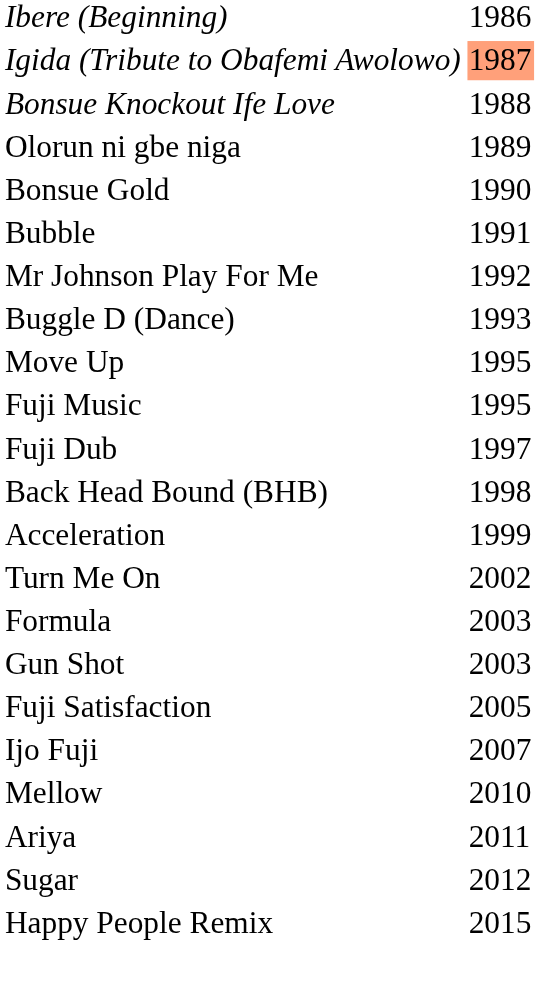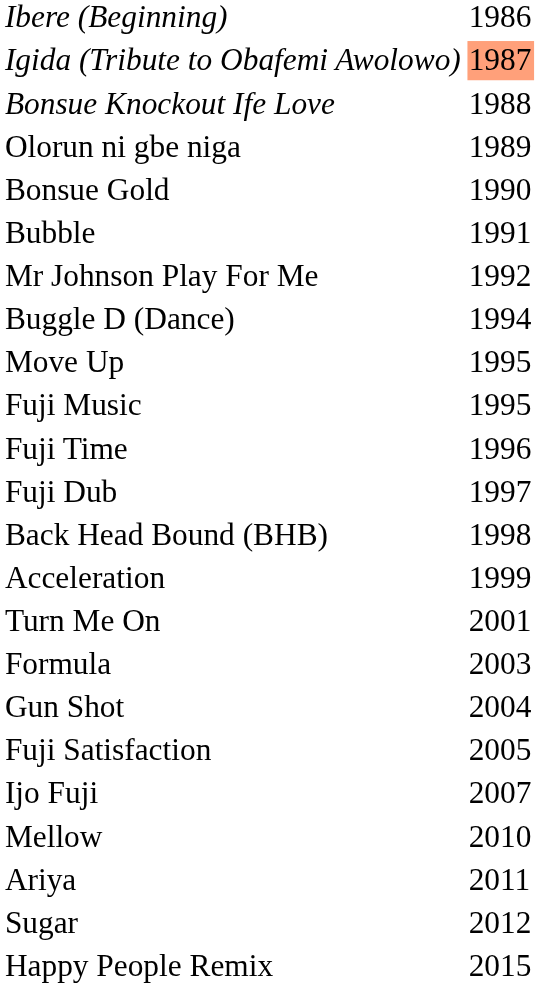 <table class="MsoTableGrid">
 <tr>
 <td><em>Ibere (Beginning)</em></td>
 <td>1986</td>
 </tr>
 <tr>
 <td><em>Igida (Tribute to Obafemi Awolowo)</em></td>
 <td style="background: lightsalmon;">1987</td>
 </tr>
 <tr>
 <td><em>Bonsue Knockout Ife Love</td>
 <td>1988</td>
 </tr>
 <tr>
 <td>Olorun ni gbe niga</td>
 <td>1989</td>
 </tr>
 <tr>
 <td>Bonsue Gold</td>
 <td>1990</td>
 </tr>
 <tr>
 <td></em>Bubble<em></td>
 <td>1991</td>
 </tr>
 <tr>
 <td></em>Mr Johnson Play For Me<em></td>
 <td>1992</td>
 </tr>
 <tr>
 <td></em>Buggle D (Dance)<em></td>
-<td>1993</td>
+<td>1994</td>
 </tr>
 <tr>
 <td></em>Move Up<em></td>
 <td>1995</td>
 </tr>
 <tr>
 <td></em>Fuji Music<em></td>
 <td>1995</td>
+</tr>
+<tr>
+<td></em>Fuji Time<em></td>
+<td>1996</td>
 </tr>
 <tr>
 <td></em>Fuji Dub<em></td>
 <td>1997</td>
 </tr>
 <tr>
 <td></em>Back Head Bound (BHB)<em></td>
 <td>1998</td>
 </tr>
 <tr>
 <td></em>Acceleration<em></td>
 <td>1999</td>
 </tr>
 <tr>
 <td></em>Turn Me On<em></td>
-<td>2002</td>
+<td>2001</td>
 </tr>
 <tr>
 <td></em>Formula<em></td>
 <td>2003</td>
 </tr>
 <tr>
 <td></em>Gun Shot<em></td>
-<td>2003</td>
+<td>2004</td>
 </tr>
 <tr>
 <td></em>Fuji Satisfaction<em></td>
 <td>2005</td>
 </tr>
 <tr>
 <td></em>Ijo Fuji<em></td>
 <td>2007</td>
 </tr>
 <tr>
 <td></em>Mellow<em></td>
 <td>2010</td>
 </tr>
 <tr>
 <td></em>Ariya<em></td>
 <td>2011</td>
 </tr>
 <tr>
 <td></em>Sugar<em></td>
 <td>2012</td>
 </tr>
 <tr>
 <td></em>Happy People Remix<em></td>
 <td>2015</td>
 </tr>
 </table>
